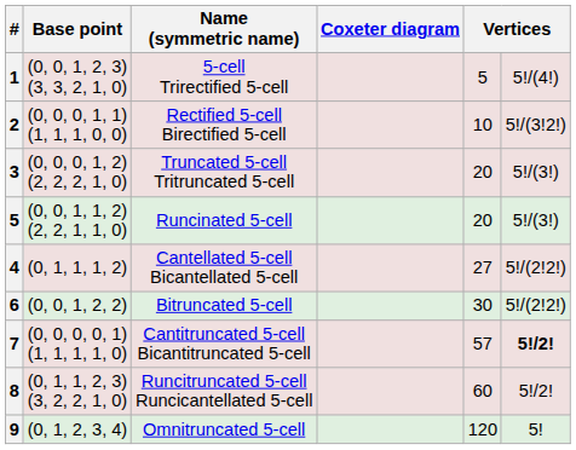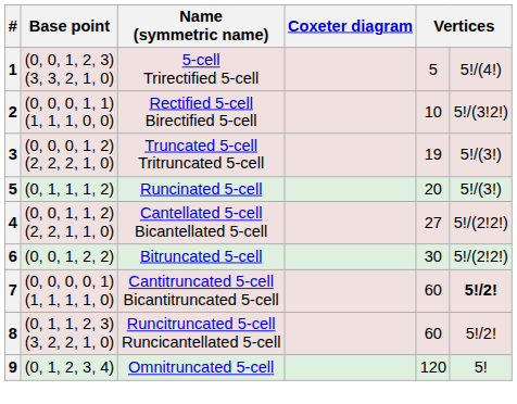 <table class="wikitable">
 <tr>
 <th>#</th>
 <th>Base point</th>
 <th>Name<br>(symmetric name)</th>
 <th><a href='#'>Coxeter diagram</a></th>
 <th colspan=2>Vertices</th>
 </tr>
 <tr BGCOLOR="#f0e0e0" align=center>
 <th>1</th>
 <td>(0, 0, 1, 2, 3)<br>(3, 3, 2, 1, 0)</td>
 <td><a href='#'>5-cell</a><br>Trirectified 5-cell</td>
 <td><br></td>
 <td>5</td>
 <td>5!/(4!)</td>
 </tr>
 <tr BGCOLOR="#f0e0e0" align=center>
 <th>2</th>
 <td>(0, 0, 0, 1, 1)<br>(1, 1, 1, 0, 0)</td>
 <td><a href='#'>Rectified 5-cell</a><br>Birectified 5-cell</td>
 <td><br></td>
 <td>10</td>
 <td>5!/(3!2!)</td>
 </tr>
 <tr BGCOLOR="#f0e0e0" align=center>
 <th>3</th>
 <td>(0, 0, 0, 1, 2)<br>(2, 2, 2, 1, 0)</td>
 <td><a href='#'>Truncated 5-cell</a><br>Tritruncated 5-cell</td>
 <td><br></td>
-<td>20</td>
+<td>19</td>
 <td>5!/(3!)</td>
 </tr>
 <tr BGCOLOR="#e0f0e0" align=center>
 <th>5</th>
-<td>(0, 0, 1, 1, 2)<br>(2, 2, 1, 1, 0)</td>
+<td>(0, 1, 1, 1, 2)</td>
 <td><a href='#'>Runcinated 5-cell</a></td>
 <td></td>
 <td>20</td>
 <td>5!/(3!)</td>
 </tr>
 <tr BGCOLOR="#f0e0e0" align=center>
 <th>4</th>
-<td>(0, 1, 1, 1, 2)</td>
+<td>(0, 0, 1, 1, 2)<br>(2, 2, 1, 1, 0)</td>
 <td><a href='#'>Cantellated 5-cell</a><br>Bicantellated 5-cell</td>
 <td><br></td>
 <td>27</td>
 <td>5!/(2!2!)</td>
 </tr>
 <tr BGCOLOR="#e0f0e0" align=center>
 <th>6</th>
 <td>(0, 0, 1, 2, 2)</td>
 <td><a href='#'>Bitruncated 5-cell</a></td>
 <td></td>
 <td>30</td>
 <td>5!/(2!2!)</td>
 </tr>
 <tr BGCOLOR="#f0e0e0" align=center>
 <th>7</th>
 <td>(0, 0, 0, 0, 1)<br>(1, 1, 1, 1, 0)</td>
 <td><a href='#'>Cantitruncated 5-cell</a><br>Bicantitruncated 5-cell</td>
 <td><br></td>
-<td>57</td>
+<td>60</td>
 <td><strong>5!/2!</strong></td>
 </tr>
 <tr BGCOLOR="#f0e0e0" align=center>
 <th>8</th>
 <td>(0, 1, 1, 2, 3)<br>(3, 2, 2, 1, 0)</td>
 <td><a href='#'>Runcitruncated 5-cell</a><br>Runcicantellated 5-cell</td>
 <td><br></td>
 <td>60</td>
 <td>5!/2!</td>
 </tr>
 <tr BGCOLOR="#e0f0e0" align=center>
 <th>9</th>
 <td>(0, 1, 2, 3, 4)</td>
 <td><a href='#'>Omnitruncated 5-cell</a></td>
 <td></td>
 <td>120</td>
 <td>5!</td>
 </tr>
 </table>
